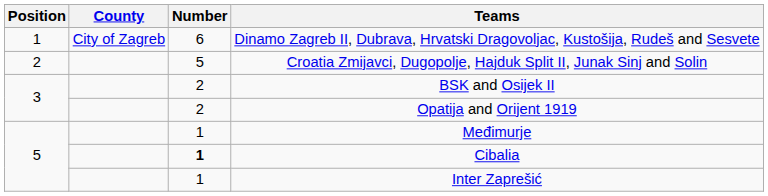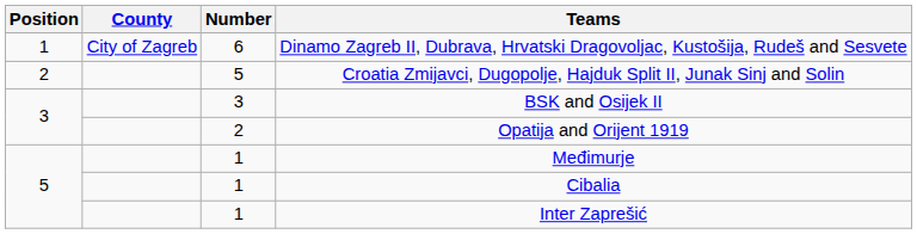 <table class="wikitable">
 <tr>
 <th>Position</th>
 <th><a href='#'>County</a></th>
 <th>Number</th>
 <th>Teams</th>
 </tr>
 <tr>
 <td align=center>1</td>
 <td> <a href='#'>City of Zagreb</a></td>
 <td align=center>6</td>
 <td align=center><a href='#'>Dinamo Zagreb II</a>, <a href='#'>Dubrava</a>, <a href='#'>Hrvatski Dragovoljac</a>, <a href='#'>Kustošija</a>, <a href='#'>Rudeš</a> and <a href='#'>Sesvete</a></td>
 </tr>
 <tr>
 <td align=center>2</td>
 <td></td>
 <td align=center>5</td>
 <td align=center><a href='#'>Croatia Zmijavci</a>, <a href='#'>Dugopolje</a>, <a href='#'>Hajduk Split II</a>, <a href='#'>Junak Sinj</a> and <a href='#'>Solin</a></td>
 </tr>
 <tr>
 <td align=center rowspan="2">3</td>
 <td></td>
-<td align=center>2</td>
+<td align=center>3</td>
 <td align=center><a href='#'>BSK</a> and <a href='#'>Osijek II</a></td>
 </tr>
 <tr>
 <td></td>
 <td align=center>2</td>
 <td align=center><a href='#'>Opatija</a> and <a href='#'>Orijent 1919</a></td>
 </tr>
 <tr>
 <td align=center rowspan="3">5</td>
 <td></td>
 <td align=center>1</td>
 <td align=center><a href='#'>Međimurje</a></td>
 </tr>
 <tr>
 <td></td>
-<td align=center><strong>1</strong></td>
+<td align=center>1</td>
 <td align=center><a href='#'>Cibalia</a></td>
 </tr>
 <tr>
 <td></td>
 <td align=center>1</td>
 <td align=center><a href='#'>Inter Zaprešić</a></td>
 </tr>
 </table>
